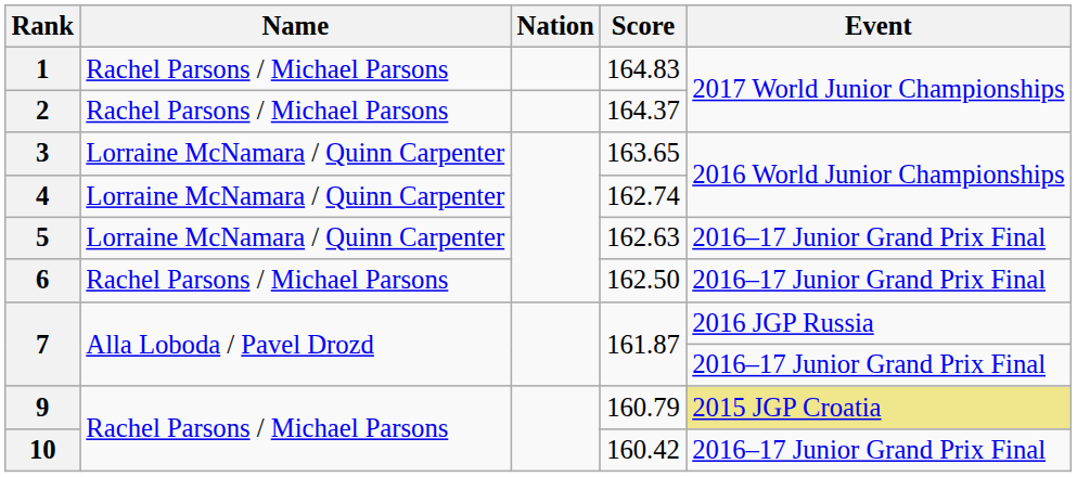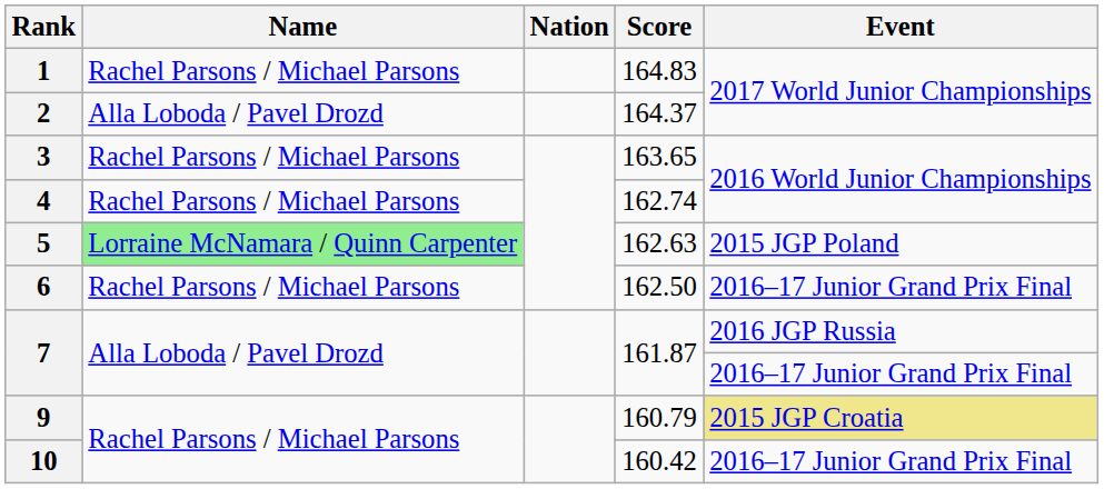 <table class="wikitable sortable">
 <tr>
 <th>Rank</th>
 <th>Name</th>
 <th>Nation</th>
 <th>Score</th>
 <th>Event</th>
 </tr>
 <tr>
 <th>1</th>
 <td><a href='#'>Rachel Parsons</a> / <a href='#'>Michael Parsons</a></td>
 <td></td>
 <td style="text-align:center;">164.83</td>
 <td rowspan="2"><a href='#'>2017 World Junior Championships</a></td>
 </tr>
 <tr>
 <th>2</th>
-<td><a href='#'>Rachel Parsons</a> / <a href='#'>Michael Parsons</a></td>
+<td><a href='#'>Alla Loboda</a> / <a href='#'>Pavel Drozd</a></td>
 <td></td>
 <td style="text-align:center;">164.37</td>
 </tr>
 <tr>
 <th>3</th>
-<td><a href='#'>Lorraine McNamara</a> / <a href='#'>Quinn Carpenter</a></td>
+<td><a href='#'>Rachel Parsons</a> / <a href='#'>Michael Parsons</a></td>
 <td rowspan="4"></td>
 <td style="text-align:center;">163.65</td>
 <td rowspan="2"><a href='#'>2016 World Junior Championships</a></td>
 </tr>
 <tr>
 <th>4</th>
-<td><a href='#'>Lorraine McNamara</a> / <a href='#'>Quinn Carpenter</a></td>
+<td><a href='#'>Rachel Parsons</a> / <a href='#'>Michael Parsons</a></td>
 <td style="text-align:center;">162.74</td>
 </tr>
 <tr>
 <th>5</th>
-<td><a href='#'>Lorraine McNamara</a> / <a href='#'>Quinn Carpenter</a></td>
+<td style="background: lightgreen;"><a href='#'>Lorraine McNamara</a> / <a href='#'>Quinn Carpenter</a></td>
 <td style="text-align:center;">162.63</td>
-<td><a href='#'>2016–17 Junior Grand Prix Final</a></td>
+<td><a href='#'>2015 JGP Poland</a></td>
 </tr>
 <tr>
 <th>6</th>
 <td><a href='#'>Rachel Parsons</a> / <a href='#'>Michael Parsons</a></td>
 <td style="text-align:center;">162.50</td>
 <td><a href='#'>2016–17 Junior Grand Prix Final</a></td>
 </tr>
 <tr>
 <th rowspan=2>7</th>
 <td rowspan="2"><a href='#'>Alla Loboda</a> / <a href='#'>Pavel Drozd</a></td>
 <td rowspan="2"></td>
 <td rowspan="2" style="text-align:center;">161.87</td>
 <td><a href='#'>2016 JGP Russia</a></td>
 </tr>
 <tr>
 <td><a href='#'>2016–17 Junior Grand Prix Final</a></td>
 </tr>
 <tr>
 <th>9</th>
 <td rowspan="2"><a href='#'>Rachel Parsons</a> / <a href='#'>Michael Parsons</a></td>
 <td rowspan="2"></td>
 <td style="text-align:center;">160.79</td>
 <td style="background: khaki;"><a href='#'>2015 JGP Croatia</a></td>
 </tr>
 <tr>
 <th>10</th>
 <td style="text-align:center;">160.42</td>
 <td><a href='#'>2016–17 Junior Grand Prix Final</a></td>
 </tr>
 </table>
